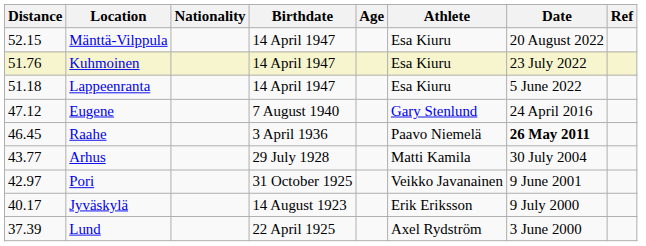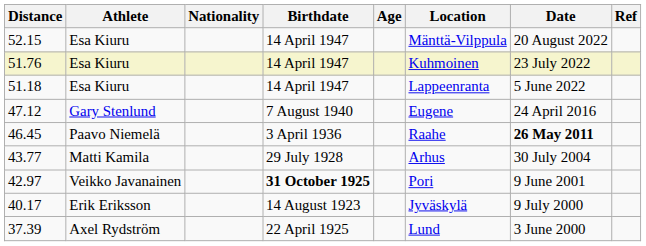 <table class="wikitable">
 <tr>
 <th>Distance</th>
-<th>Location</th>
+<th>Athlete</th>
 <th>Nationality</th>
 <th>Birthdate</th>
 <th>Age</th>
-<th>Athlete</th>
+<th>Location</th>
 <th>Date</th>
 <th>Ref</th>
 </tr>
 <tr>
 <td>52.15</td>
-<td><a href='#'>Mänttä-Vilppula</a></td>
+<td>Esa Kiuru</td>
 <td></td>
 <td>14 April 1947</td>
 <td></td>
-<td>Esa Kiuru</td>
+<td><a href='#'>Mänttä-Vilppula</a></td>
 <td>20 August 2022</td>
 <td></td>
 </tr>
 <tr bgcolor=#f6F5CE>
 <td>51.76</td>
-<td><a href='#'>Kuhmoinen</a></td>
+<td>Esa Kiuru</td>
 <td></td>
 <td>14 April 1947</td>
 <td></td>
-<td>Esa Kiuru</td>
+<td><a href='#'>Kuhmoinen</a></td>
 <td>23 July 2022</td>
 <td></td>
 </tr>
 <tr>
 <td>51.18</td>
-<td><a href='#'>Lappeenranta</a></td>
+<td>Esa Kiuru</td>
 <td></td>
 <td>14 April 1947</td>
 <td></td>
-<td>Esa Kiuru</td>
+<td><a href='#'>Lappeenranta</a></td>
 <td>5 June 2022</td>
 <td></td>
 </tr>
 <tr>
 <td>47.12</td>
-<td><a href='#'>Eugene</a></td>
+<td><a href='#'>Gary Stenlund</a></td>
 <td></td>
 <td>7 August 1940</td>
 <td></td>
-<td><a href='#'>Gary Stenlund</a></td>
+<td><a href='#'>Eugene</a></td>
 <td>24 April 2016</td>
 <td></td>
 </tr>
 <tr>
 <td>46.45</td>
-<td><a href='#'>Raahe</a></td>
+<td>Paavo Niemelä</td>
 <td></td>
 <td>3 April 1936</td>
 <td></td>
-<td>Paavo Niemelä</td>
+<td><a href='#'>Raahe</a></td>
 <td><strong>26 May 2011</strong></td>
 <td></td>
 </tr>
 <tr>
 <td>43.77</td>
-<td><a href='#'>Arhus</a></td>
+<td>Matti Kamila</td>
 <td></td>
 <td>29 July 1928</td>
 <td></td>
-<td>Matti Kamila</td>
+<td><a href='#'>Arhus</a></td>
 <td>30 July 2004</td>
 <td></td>
 </tr>
 <tr>
 <td>42.97</td>
+<td>Veikko Javanainen</td>
+<td></td>
+<td><strong>31 October 1925</strong></td>
+<td></td>
 <td><a href='#'>Pori</a></td>
-<td></td>
-<td>31 October 1925</td>
-<td></td>
-<td>Veikko Javanainen</td>
 <td>9 June 2001</td>
 <td></td>
 </tr>
 <tr>
 <td>40.17</td>
-<td><a href='#'>Jyväskylä</a></td>
+<td>Erik Eriksson</td>
 <td></td>
 <td>14 August 1923</td>
 <td></td>
-<td>Erik Eriksson</td>
+<td><a href='#'>Jyväskylä</a></td>
 <td>9 July 2000</td>
 <td></td>
 </tr>
 <tr>
 <td>37.39</td>
-<td><a href='#'>Lund</a></td>
+<td>Axel Rydström</td>
 <td></td>
 <td>22 April 1925</td>
 <td></td>
-<td>Axel Rydström</td>
+<td><a href='#'>Lund</a></td>
 <td>3 June 2000</td>
 <td></td>
 </tr>
 </table>
